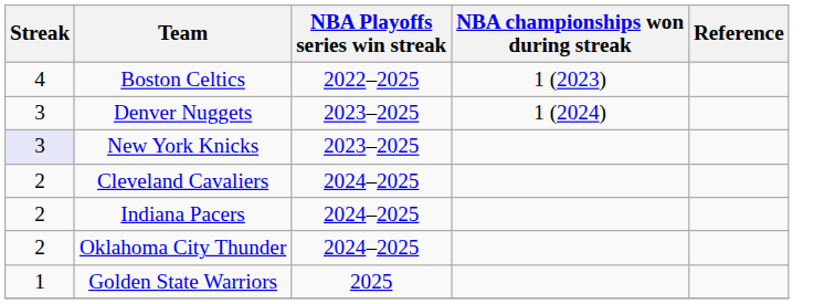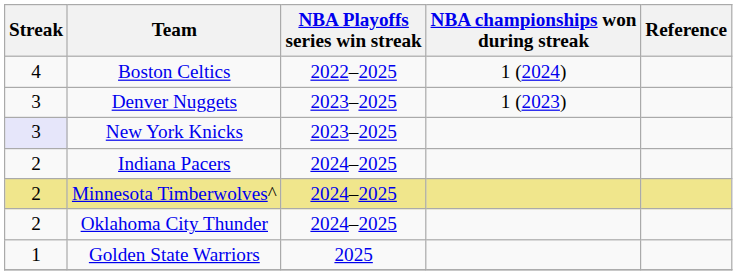 <table class="wikitable sortable" style="text-align:center">
 <tr>
 <th>Streak</th>
 <th>Team</th>
 <th><a href='#'>NBA Playoffs</a><br>series win streak</th>
 <th><a href='#'>NBA championships</a> won<br>during streak</th>
 <th class="unsortable">Reference</th>
 </tr>
 <tr>
 <td>4</td>
 <td><a href='#'>Boston Celtics</a></td>
 <td><a href='#'>2022</a>–<a href='#'>2025</a></td>
-<td>1 (<a href='#'>2023</a>)</td>
+<td>1 (<a href='#'>2024</a>)</td>
 <td></td>
 </tr>
 <tr>
 <td>3</td>
 <td><a href='#'>Denver Nuggets</a></td>
 <td><a href='#'>2023</a>–<a href='#'>2025</a></td>
-<td>1 (<a href='#'>2024</a>)</td>
+<td>1 (<a href='#'>2023</a>)</td>
 <td></td>
 </tr>
 <tr>
 <td style="background: lavender;">3</td>
 <td><a href='#'>New York Knicks</a></td>
 <td><a href='#'>2023</a>–<a href='#'>2025</a></td>
 <td></td>
 <td></td>
 </tr>
 <tr>
 <td>2</td>
-<td><a href='#'>Cleveland Cavaliers</a></td>
+<td><a href='#'>Indiana Pacers</a></td>
 <td><a href='#'>2024</a>–<a href='#'>2025</a></td>
 <td></td>
 <td></td>
 </tr>
 <tr>
-<td>2</td>
-<td><a href='#'>Indiana Pacers</a></td>
-<td><a href='#'>2024</a>–<a href='#'>2025</a></td>
-<td></td>
-<td></td>
+<td bgcolor="#F0E68C">2</td>
+<td bgcolor="#F0E68C"><a href='#'>Minnesota Timberwolves</a>^</td>
+<td bgcolor="#F0E68C"><a href='#'>2024</a>–<a href='#'>2025</a></td>
+<td bgcolor="#F0E68C"></td>
+<td bgcolor="#F0E68C"></td>
 </tr>
 <tr>
 <td>2</td>
 <td><a href='#'>Oklahoma City Thunder</a></td>
 <td><a href='#'>2024</a>–<a href='#'>2025</a></td>
 <td></td>
 <td></td>
 </tr>
 <tr>
 <td>1</td>
 <td><a href='#'>Golden State Warriors</a></td>
 <td><a href='#'>2025</a></td>
 <td></td>
 <td></td>
 </tr>
 <tr>
 </tr>
 </table>
